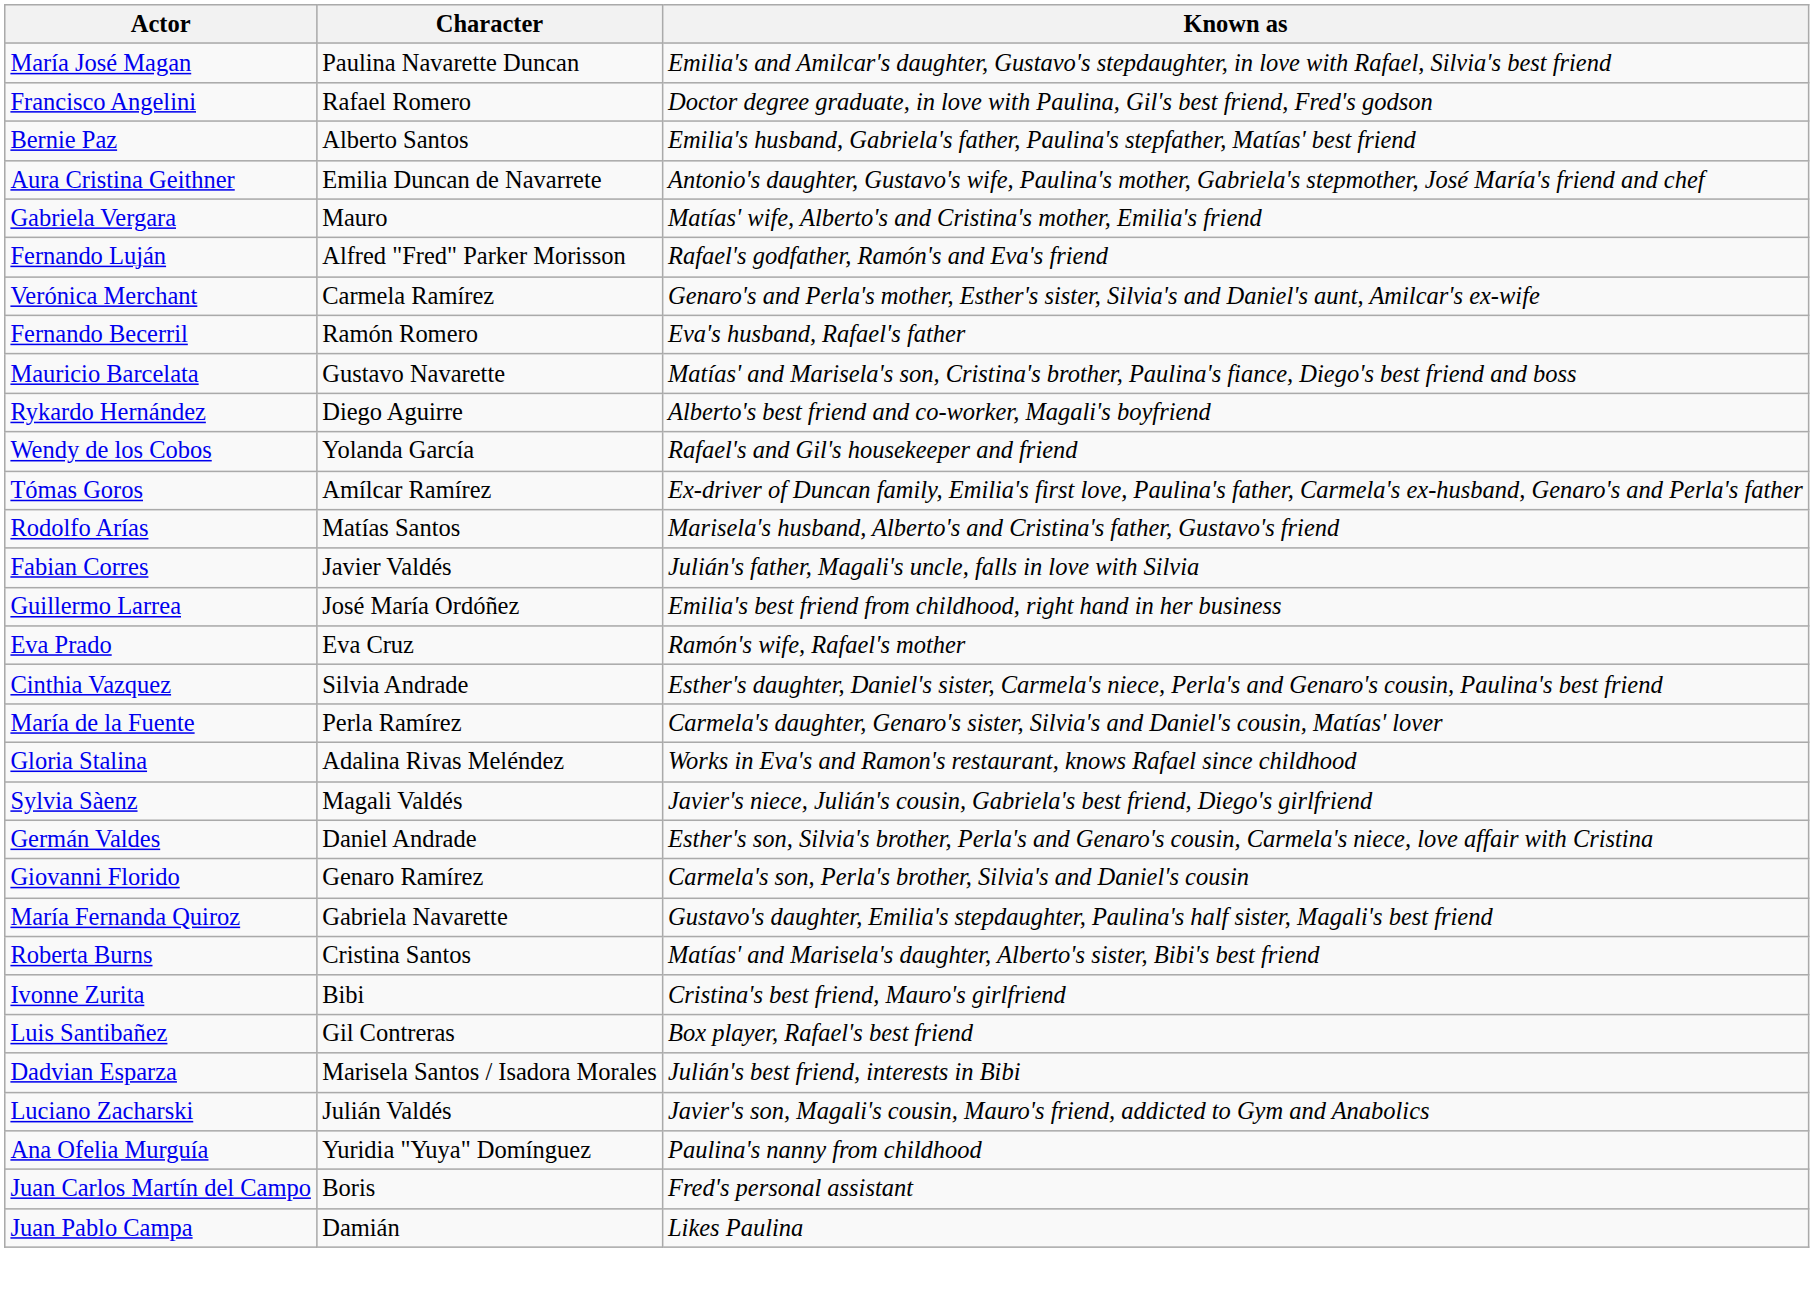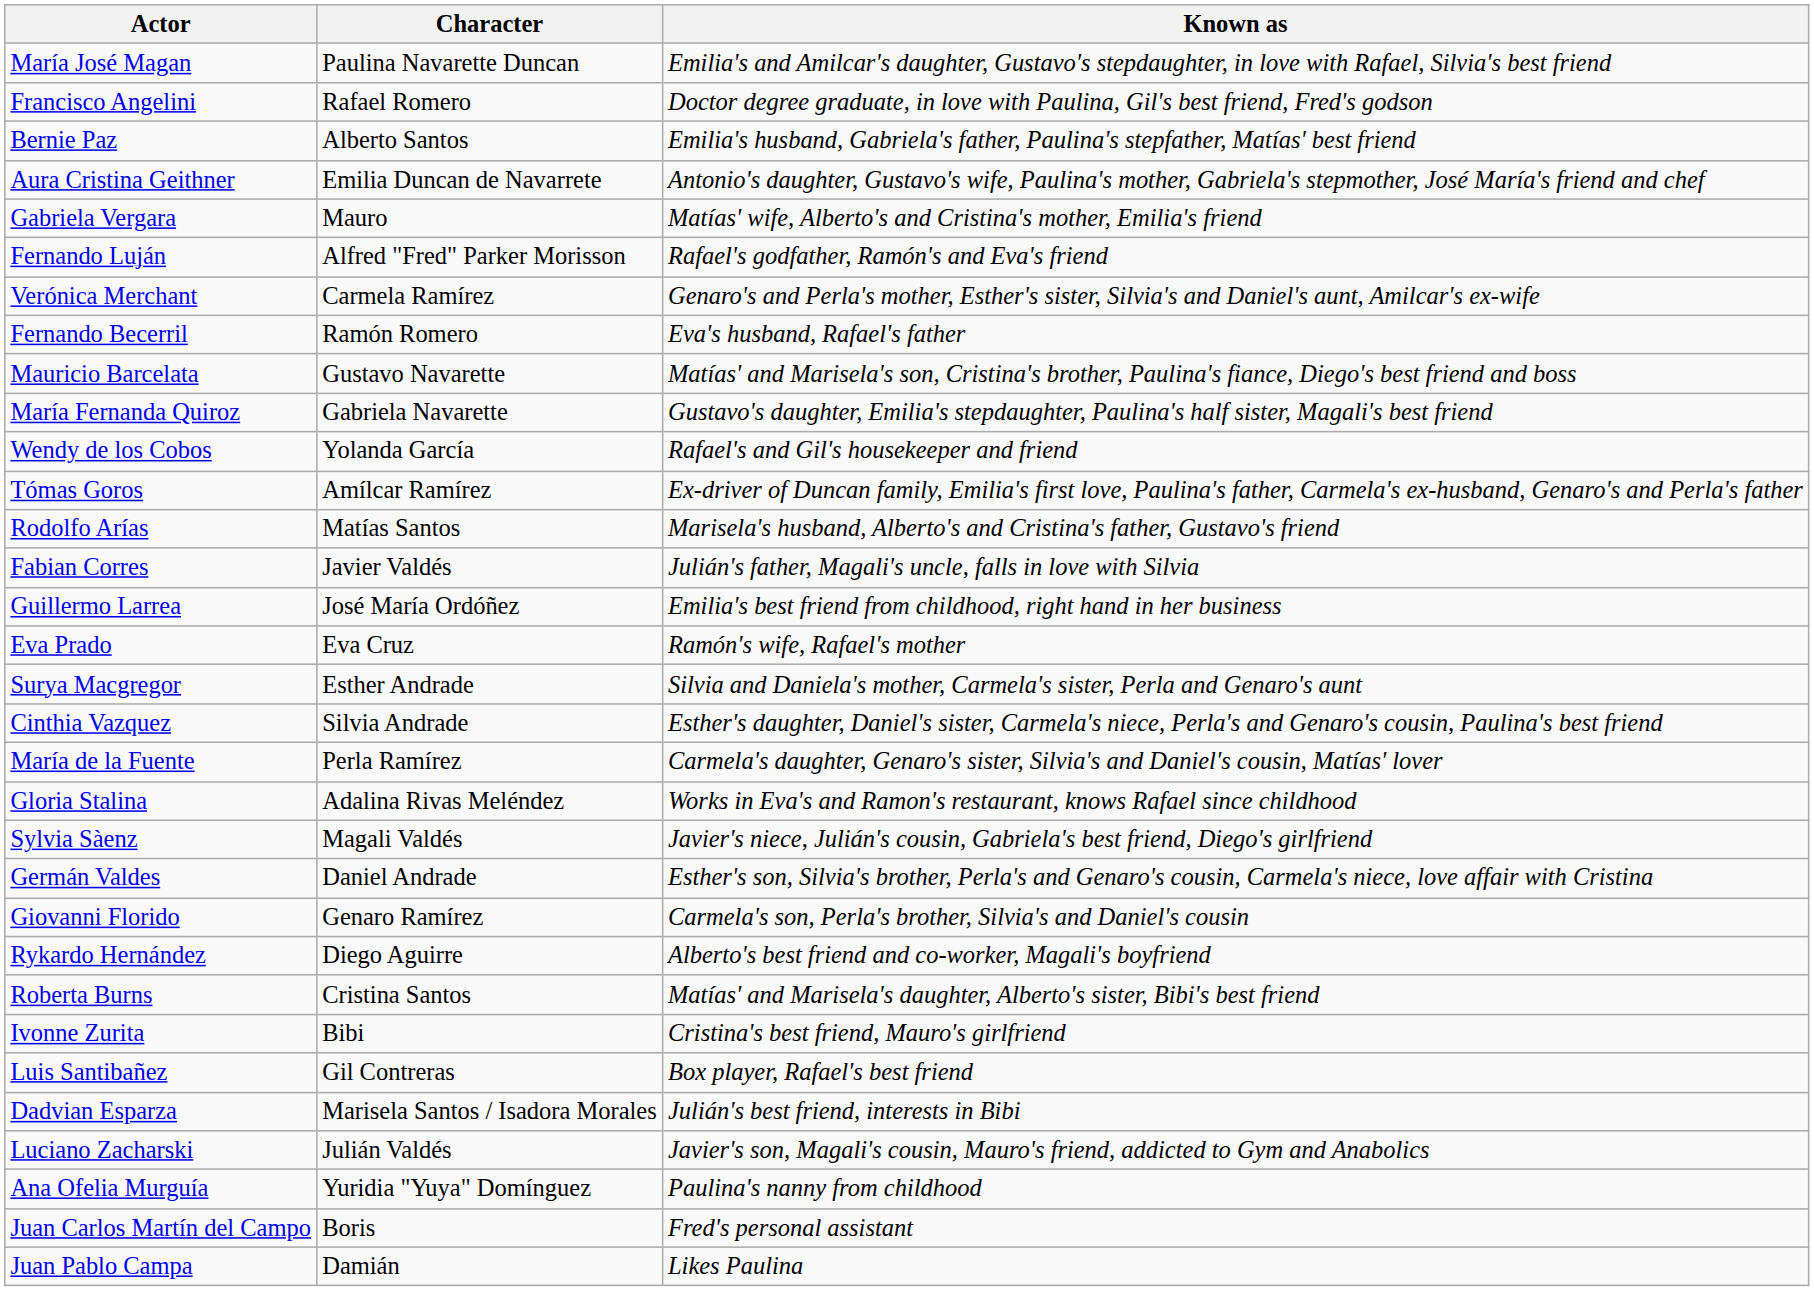 <table class="wikitable">
 <tr>
 <th>Actor</th>
 <th>Character</th>
 <th>Known as</th>
 </tr>
 <tr>
 <td><a href='#'>María José Magan</a></td>
 <td>Paulina Navarette Duncan</td>
 <td><em>Emilia's and Amilcar's daughter, Gustavo's stepdaughter, in love with Rafael, Silvia's best friend</em></td>
 </tr>
 <tr>
 <td><a href='#'>Francisco Angelini</a></td>
 <td>Rafael Romero</td>
 <td><em>Doctor degree graduate, in love with Paulina, Gil's best friend, Fred's godson</em></td>
 </tr>
 <tr>
 <td><a href='#'>Bernie Paz</a></td>
 <td>Alberto Santos</td>
 <td><em>Emilia's husband, Gabriela's father, Paulina's stepfather, Matías' best friend</em></td>
 </tr>
 <tr>
 <td><a href='#'>Aura Cristina Geithner</a></td>
 <td>Emilia Duncan de Navarrete</td>
 <td><em>Antonio's daughter, Gustavo's wife, Paulina's mother, Gabriela's stepmother, José María's friend and chef</em></td>
 </tr>
 <tr>
 <td><a href='#'>Gabriela Vergara</a></td>
 <td>Mauro</td>
 <td><em>Matías' wife, Alberto's and Cristina's mother, Emilia's friend</em></td>
 </tr>
 <tr>
 <td><a href='#'>Fernando Luján</a></td>
 <td>Alfred "Fred" Parker Morisson</td>
 <td><em>Rafael's godfather, Ramón's and Eva's friend</em></td>
 </tr>
 <tr>
 <td><a href='#'>Verónica Merchant</a></td>
 <td>Carmela Ramírez</td>
 <td><em>Genaro's and Perla's mother, Esther's sister, Silvia's and Daniel's aunt, Amilcar's ex-wife</em></td>
 </tr>
 <tr>
 <td><a href='#'>Fernando Becerril</a></td>
 <td>Ramón Romero</td>
 <td><em>Eva's husband, Rafael's father</em></td>
 </tr>
 <tr>
 <td><a href='#'>Mauricio Barcelata</a></td>
 <td>Gustavo Navarette</td>
 <td><em>Matías' and Marisela's son, Cristina's brother, Paulina's fiance, Diego's best friend and boss</em></td>
 </tr>
 <tr>
-<td><a href='#'>Rykardo Hernández</a></td>
-<td>Diego Aguirre</td>
-<td><em>Alberto's best friend and co-worker, Magali's boyfriend</em></td>
+<td><a href='#'>María Fernanda Quiroz</a></td>
+<td>Gabriela Navarette</td>
+<td><em>Gustavo's daughter, Emilia's stepdaughter, Paulina's half sister, Magali's best friend</em></td>
 </tr>
 <tr>
 <td><a href='#'>Wendy de los Cobos</a></td>
 <td>Yolanda García</td>
 <td><em>Rafael's and Gil's housekeeper and friend</em></td>
 </tr>
 <tr>
 <td><a href='#'>Tómas Goros</a></td>
 <td>Amílcar Ramírez</td>
 <td><em>Ex-driver of Duncan family, Emilia's first love, Paulina's father, Carmela's ex-husband, Genaro's and Perla's father</em></td>
 </tr>
 <tr>
 <td><a href='#'>Rodolfo Arías</a></td>
 <td>Matías Santos</td>
 <td><em>Marisela's husband, Alberto's and Cristina's father, Gustavo's friend</em></td>
 </tr>
 <tr>
 <td><a href='#'>Fabian Corres</a></td>
 <td>Javier Valdés</td>
 <td><em>Julián's father, Magali's uncle, falls in love with Silvia</em></td>
 </tr>
 <tr>
 <td><a href='#'>Guillermo Larrea</a></td>
 <td>José María Ordóñez</td>
 <td><em>Emilia's best friend from childhood, right hand in her business</em></td>
 </tr>
 <tr>
 <td><a href='#'>Eva Prado</a></td>
 <td>Eva Cruz</td>
 <td><em>Ramón's wife, Rafael's mother</em></td>
 </tr>
 <tr>
+<td><a href='#'>Surya Macgregor</a></td>
+<td>Esther Andrade</td>
+<td><em>Silvia and Daniela's mother, Carmela's sister, Perla and Genaro's aunt</em></td>
+</tr>
+<tr>
 <td><a href='#'>Cinthia Vazquez</a></td>
 <td>Silvia Andrade</td>
 <td><em>Esther's daughter, Daniel's sister, Carmela's niece, Perla's and Genaro's cousin, Paulina's best friend</em></td>
 </tr>
 <tr>
 <td><a href='#'>María de la Fuente</a></td>
 <td>Perla Ramírez</td>
 <td><em>Carmela's daughter, Genaro's sister, Silvia's and Daniel's cousin, Matías' lover</em></td>
 </tr>
 <tr>
 <td><a href='#'>Gloria Stalina</a></td>
 <td>Adalina Rivas Meléndez</td>
 <td><em>Works in Eva's and Ramon's restaurant, knows Rafael since childhood</em></td>
 </tr>
 <tr>
 <td><a href='#'>Sylvia Sàenz</a></td>
 <td>Magali Valdés</td>
 <td><em>Javier's niece, Julián's cousin, Gabriela's best friend, Diego's girlfriend</em></td>
 </tr>
 <tr>
 <td><a href='#'>Germán Valdes</a></td>
 <td>Daniel Andrade</td>
 <td><em>Esther's son, Silvia's brother, Perla's and Genaro's cousin, Carmela's niece, love affair with Cristina</em></td>
 </tr>
 <tr>
 <td><a href='#'>Giovanni Florido</a></td>
 <td>Genaro Ramírez</td>
 <td><em>Carmela's son, Perla's brother, Silvia's and Daniel's cousin</em></td>
 </tr>
 <tr>
-<td><a href='#'>María Fernanda Quiroz</a></td>
-<td>Gabriela Navarette</td>
-<td><em>Gustavo's daughter, Emilia's stepdaughter, Paulina's half sister, Magali's best friend</em></td>
+<td><a href='#'>Rykardo Hernández</a></td>
+<td>Diego Aguirre</td>
+<td><em>Alberto's best friend and co-worker, Magali's boyfriend</em></td>
 </tr>
 <tr>
 <td><a href='#'>Roberta Burns</a></td>
 <td>Cristina Santos</td>
 <td><em>Matías' and Marisela's daughter, Alberto's sister, Bibi's best friend</em></td>
 </tr>
 <tr>
 <td><a href='#'>Ivonne Zurita</a></td>
 <td>Bibi</td>
 <td><em>Cristina's best friend, Mauro's girlfriend</em></td>
 </tr>
 <tr>
 <td><a href='#'>Luis Santibañez</a></td>
 <td>Gil Contreras</td>
 <td><em>Box player, Rafael's best friend</em></td>
 </tr>
 <tr>
 <td><a href='#'>Dadvian Esparza</a></td>
 <td>Marisela Santos / Isadora Morales</td>
 <td><em>Julián's best friend, interests in Bibi</em></td>
 </tr>
 <tr>
 <td><a href='#'>Luciano Zacharski</a></td>
 <td>Julián Valdés</td>
 <td><em>Javier's son, Magali's cousin, Mauro's friend, addicted to Gym and Anabolics</em></td>
 </tr>
 <tr>
 <td><a href='#'>Ana Ofelia Murguía</a></td>
 <td>Yuridia "Yuya" Domínguez</td>
 <td><em>Paulina's nanny from childhood</em></td>
 </tr>
 <tr>
 <td><a href='#'>Juan Carlos Martín del Campo</a></td>
 <td>Boris</td>
 <td><em>Fred's personal assistant</em></td>
 </tr>
 <tr>
 <td><a href='#'>Juan Pablo Campa</a></td>
 <td>Damián</td>
 <td><em>Likes Paulina</em></td>
 </tr>
 </table>
